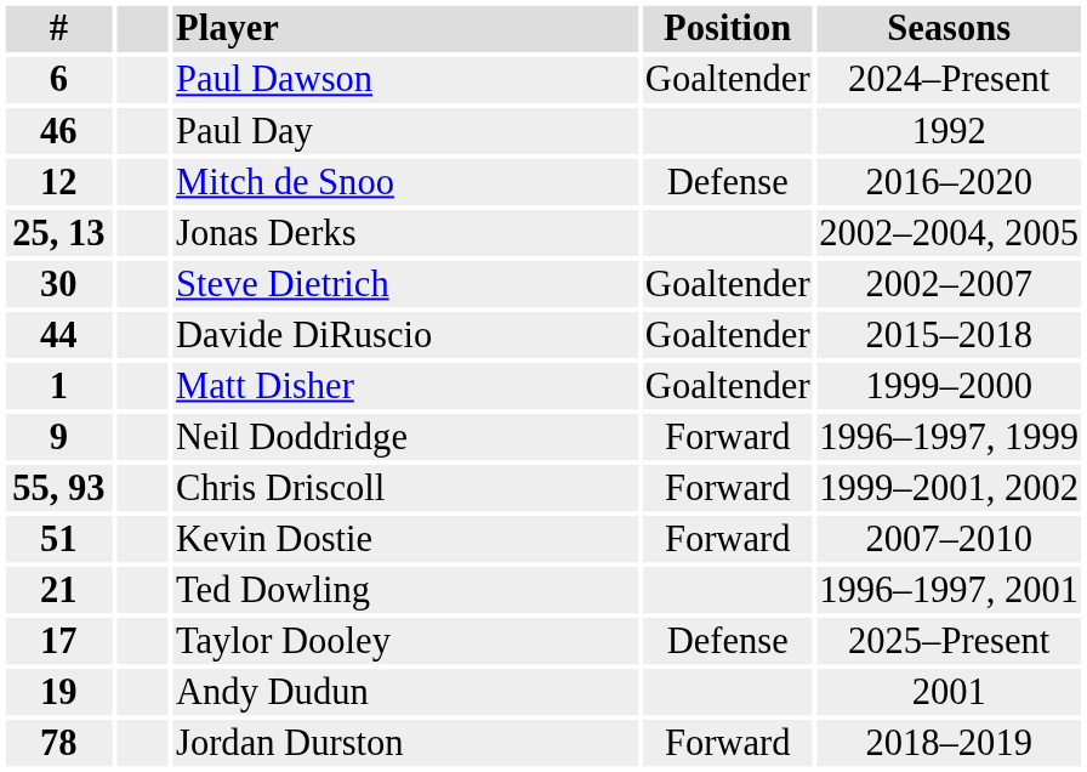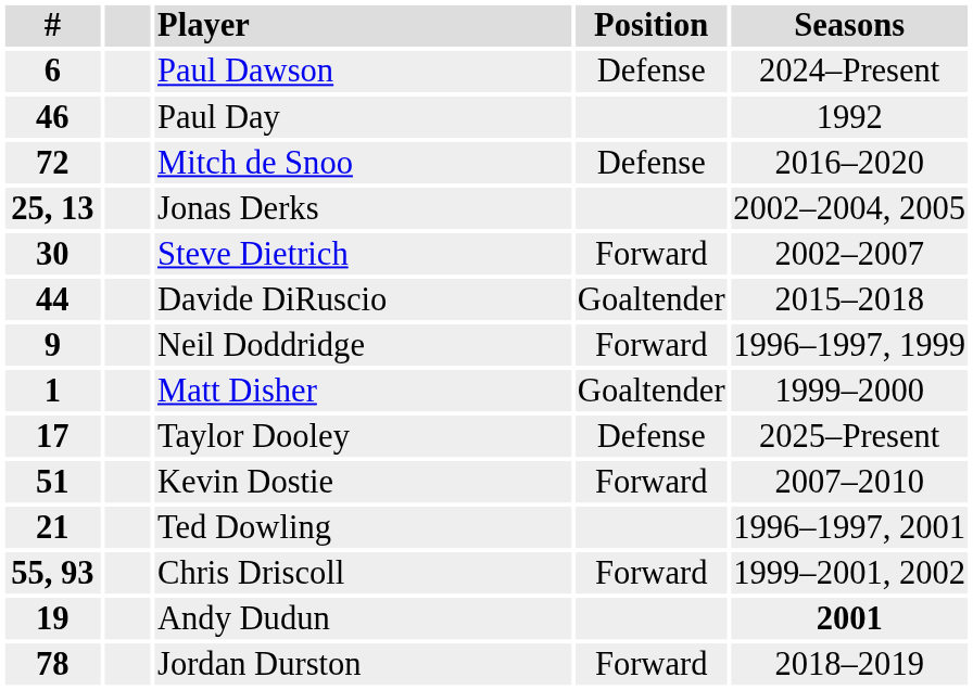 <table width=75%>
 <tr bgcolor="#dddddd">
 <th width=10%>#</th>
 <th width=5%></th>
 <td align=left!!width=10%><strong>Player</strong></td>
 <th width=15%>Position</th>
 <th width=25%>Seasons</th>
 </tr>
 <tr bgcolor="#eeeeee">
 <td align=center><strong>6</strong></td>
 <td align=center></td>
 <td><a href='#'>Paul Dawson</a></td>
-<td align=center>Goaltender</td>
+<td align=center>Defense</td>
 <td align=center>2024–Present</td>
 </tr>
 <tr bgcolor="#eeeeee">
 <td align=center><strong>46</strong></td>
 <td align=center></td>
 <td>Paul Day</td>
 <td align=center></td>
 <td align=center>1992</td>
 </tr>
 <tr bgcolor="#eeeeee">
-<td align=center><strong>12</strong></td>
+<td align=center><strong>72</strong></td>
 <td align=center></td>
 <td><a href='#'>Mitch de Snoo</a></td>
 <td align=center>Defense</td>
 <td align=center>2016–2020</td>
 </tr>
 <tr bgcolor="#eeeeee">
 <td align=center><strong>25, 13</strong></td>
 <td align=center></td>
 <td>Jonas Derks</td>
 <td align=center></td>
 <td align=center>2002–2004, 2005</td>
 </tr>
 <tr bgcolor="#eeeeee">
 <td align=center><strong>30</strong></td>
 <td align=center></td>
 <td><a href='#'>Steve Dietrich</a></td>
-<td align=center>Goaltender</td>
+<td align=center>Forward</td>
 <td align=center>2002–2007</td>
 </tr>
 <tr bgcolor="#eeeeee">
 <td align=center><strong>44</strong></td>
 <td align=center></td>
 <td>Davide DiRuscio</td>
 <td align=center>Goaltender</td>
 <td align=center>2015–2018</td>
 </tr>
 <tr bgcolor="#eeeeee">
+<td align=center><strong>9</strong></td>
+<td align=center></td>
+<td>Neil Doddridge</td>
+<td align=center>Forward</td>
+<td align=center>1996–1997, 1999</td>
+</tr>
+<tr bgcolor="#eeeeee">
 <td align=center><strong>1</strong></td>
 <td align=center></td>
 <td><a href='#'>Matt Disher</a></td>
 <td align=center>Goaltender</td>
 <td align=center>1999–2000</td>
 </tr>
 <tr bgcolor="#eeeeee">
-<td align=center><strong>9</strong></td>
+<td align=center><strong>17</strong></td>
 <td align=center></td>
-<td>Neil Doddridge</td>
-<td align=center>Forward</td>
-<td align=center>1996–1997, 1999</td>
-</tr>
-<tr bgcolor="#eeeeee">
-<td align=center><strong>55, 93</strong></td>
-<td align=center></td>
-<td>Chris Driscoll</td>
-<td align=center>Forward</td>
-<td align=center>1999–2001, 2002</td>
+<td>Taylor Dooley</td>
+<td align=center>Defense</td>
+<td align=center>2025–Present</td>
 </tr>
 <tr bgcolor="#eeeeee">
 <td align=center><strong>51</strong></td>
 <td align=center></td>
 <td>Kevin Dostie</td>
 <td align=center>Forward</td>
 <td align=center>2007–2010</td>
 </tr>
 <tr bgcolor="#eeeeee">
 <td align=center><strong>21</strong></td>
 <td align=center></td>
 <td>Ted Dowling</td>
 <td align=center></td>
 <td align=center>1996–1997, 2001</td>
 </tr>
 <tr bgcolor="#eeeeee">
-<td align=center><strong>17</strong></td>
+<td align=center><strong>55, 93</strong></td>
 <td align=center></td>
-<td>Taylor Dooley</td>
-<td align=center>Defense</td>
-<td align=center>2025–Present</td>
+<td>Chris Driscoll</td>
+<td align=center>Forward</td>
+<td align=center>1999–2001, 2002</td>
 </tr>
 <tr bgcolor="#eeeeee">
 <td align=center><strong>19</strong></td>
 <td align=center></td>
 <td>Andy Dudun</td>
 <td align=center></td>
-<td align=center>2001</td>
+<td align=center><strong>2001</strong></td>
 </tr>
 <tr bgcolor="#eeeeee">
 <td align=center><strong>78</strong></td>
 <td align=center></td>
 <td>Jordan Durston</td>
 <td align=center>Forward</td>
 <td align=center>2018–2019</td>
 </tr>
 </table>
